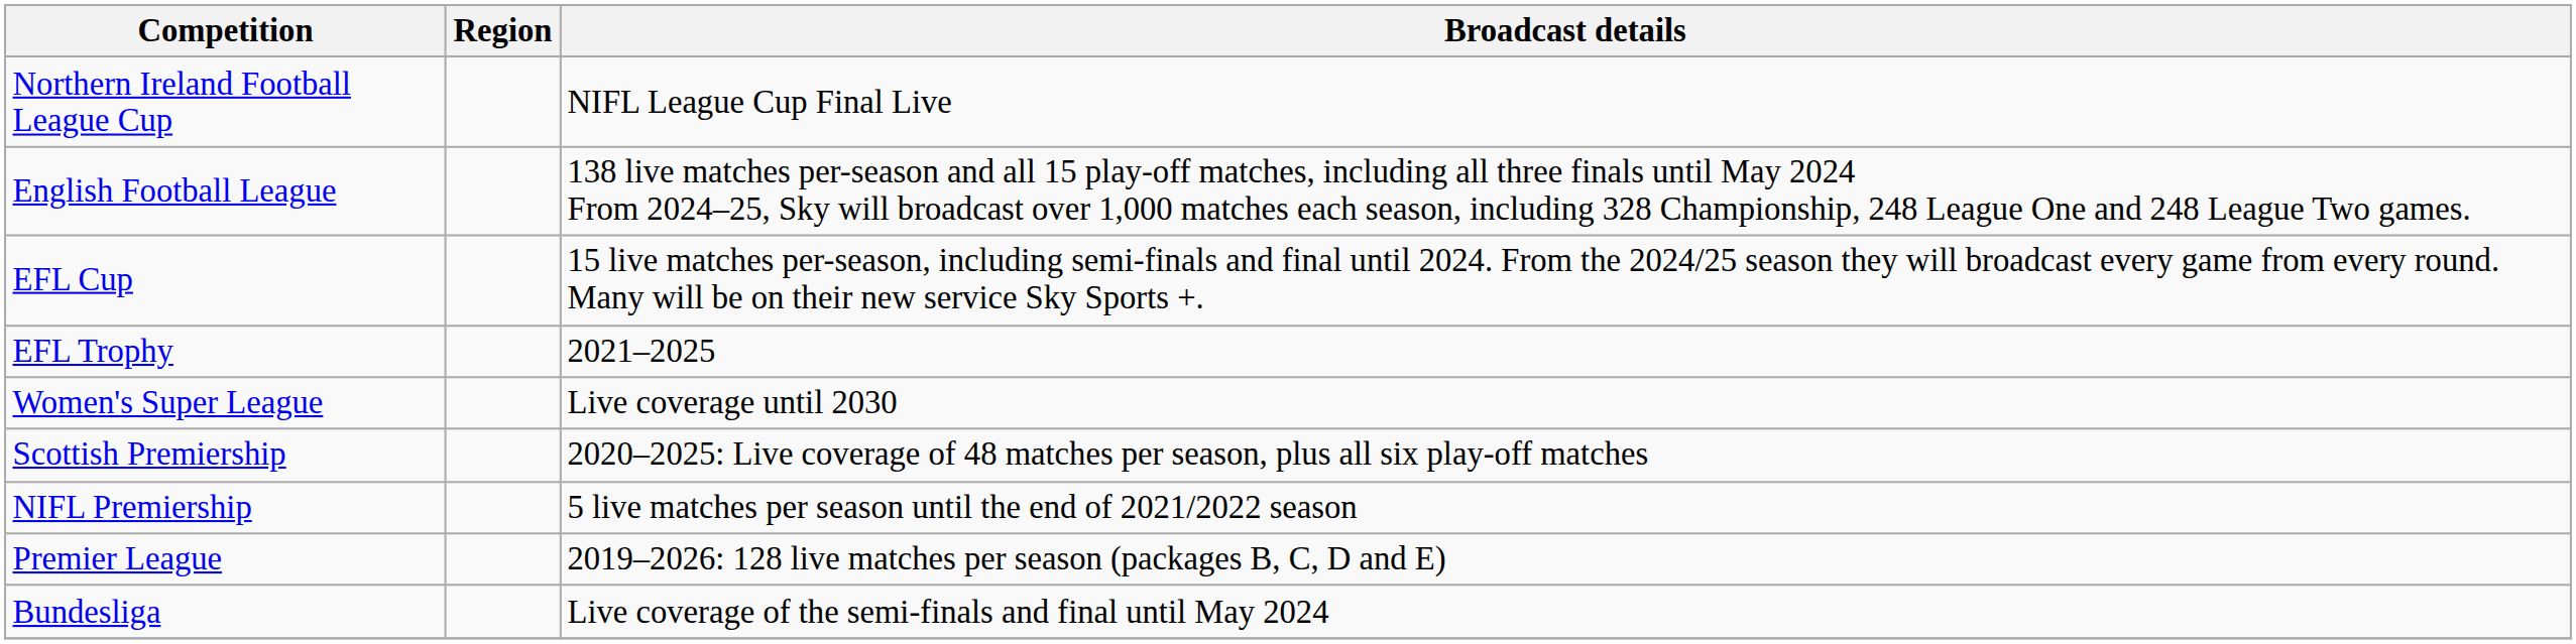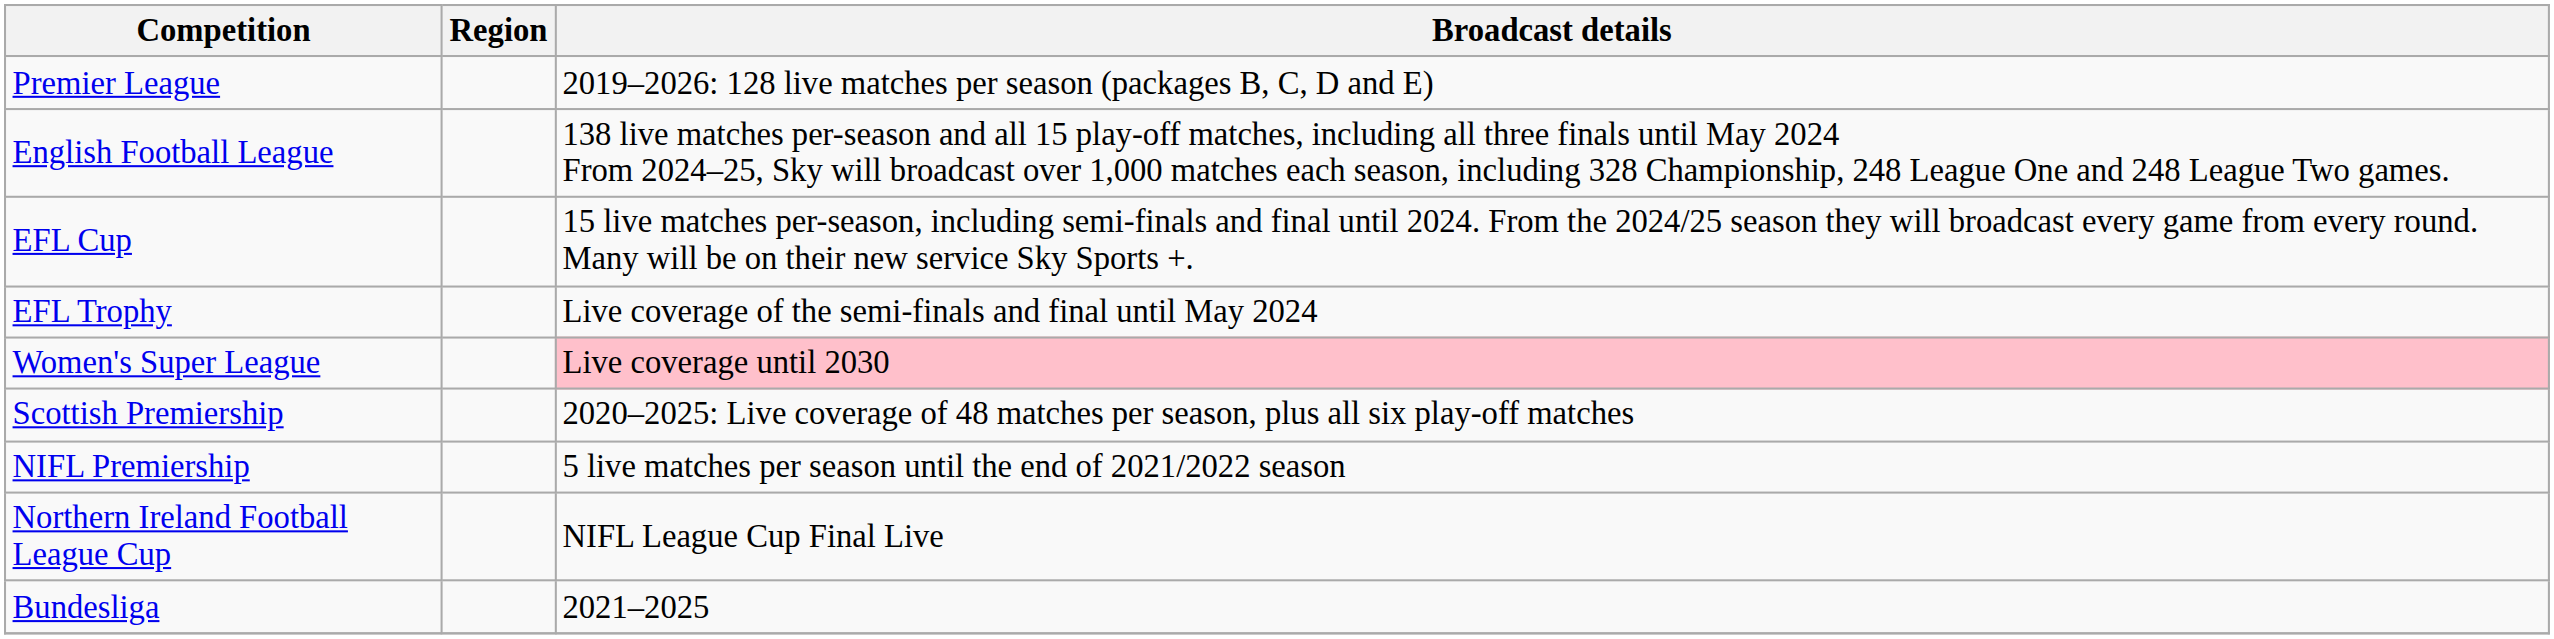 <table class="wikitable">
 <tr>
 <th>Competition</th>
 <th>Region</th>
 <th>Broadcast details</th>
 </tr>
 <tr>
-<td><a href='#'>Northern Ireland Football League Cup</a></td>
-<td></td>
-<td>NIFL League Cup Final Live</td>
+<td><a href='#'>Premier League</a></td>
+<td> </td>
+<td>2019–2026: 128 live matches per season (packages B, C, D and E)</td>
 </tr>
 <tr>
 <td><a href='#'>English Football League</a></td>
 <td> </td>
 <td>138 live matches per-season and all 15 play-off matches, including all three finals until May 2024 <br> From 2024–25, Sky will broadcast over 1,000 matches each season, including 328 Championship, 248 League One and 248 League Two games.</td>
 </tr>
 <tr>
 <td><a href='#'>EFL Cup</a></td>
 <td></td>
 <td>15 live matches per-season, including semi-finals and final until 2024. From the 2024/25 season they will broadcast every game from every round. Many will be on their new service Sky Sports +.<br></td>
 </tr>
 <tr>
 <td><a href='#'>EFL Trophy</a></td>
 <td> </td>
-<td>2021–2025</td>
+<td>Live coverage of the semi-finals and final until May 2024 <br></td>
 </tr>
 <tr>
 <td><a href='#'>Women's Super League</a></td>
 <td></td>
-<td>Live coverage until 2030</td>
+<td style="background: pink;">Live coverage until 2030</td>
 </tr>
 <tr>
 <td><a href='#'>Scottish Premiership</a></td>
 <td></td>
 <td>2020–2025: Live coverage of 48 matches per season, plus all six play-off matches</td>
 </tr>
 <tr>
 <td><a href='#'>NIFL Premiership</a></td>
 <td></td>
 <td>5 live matches per season until the end of 2021/2022 season</td>
 </tr>
 <tr>
-<td><a href='#'>Premier League</a></td>
-<td> </td>
-<td>2019–2026: 128 live matches per season (packages B, C, D and E)</td>
+<td><a href='#'>Northern Ireland Football League Cup</a></td>
+<td></td>
+<td>NIFL League Cup Final Live</td>
 </tr>
 <tr>
 <td><a href='#'>Bundesliga</a></td>
 <td></td>
-<td>Live coverage of the semi-finals and final until May 2024 <br></td>
+<td>2021–2025</td>
 </tr>
 <tr>
 </tr>
 </table>
